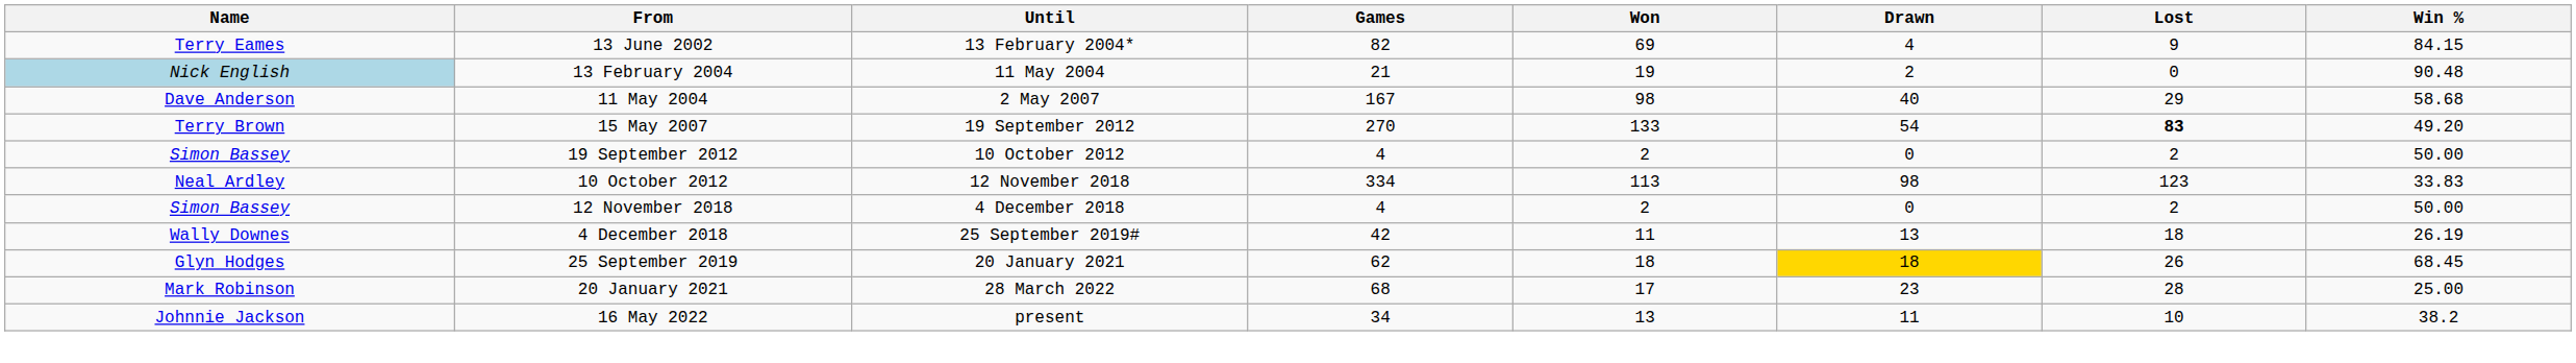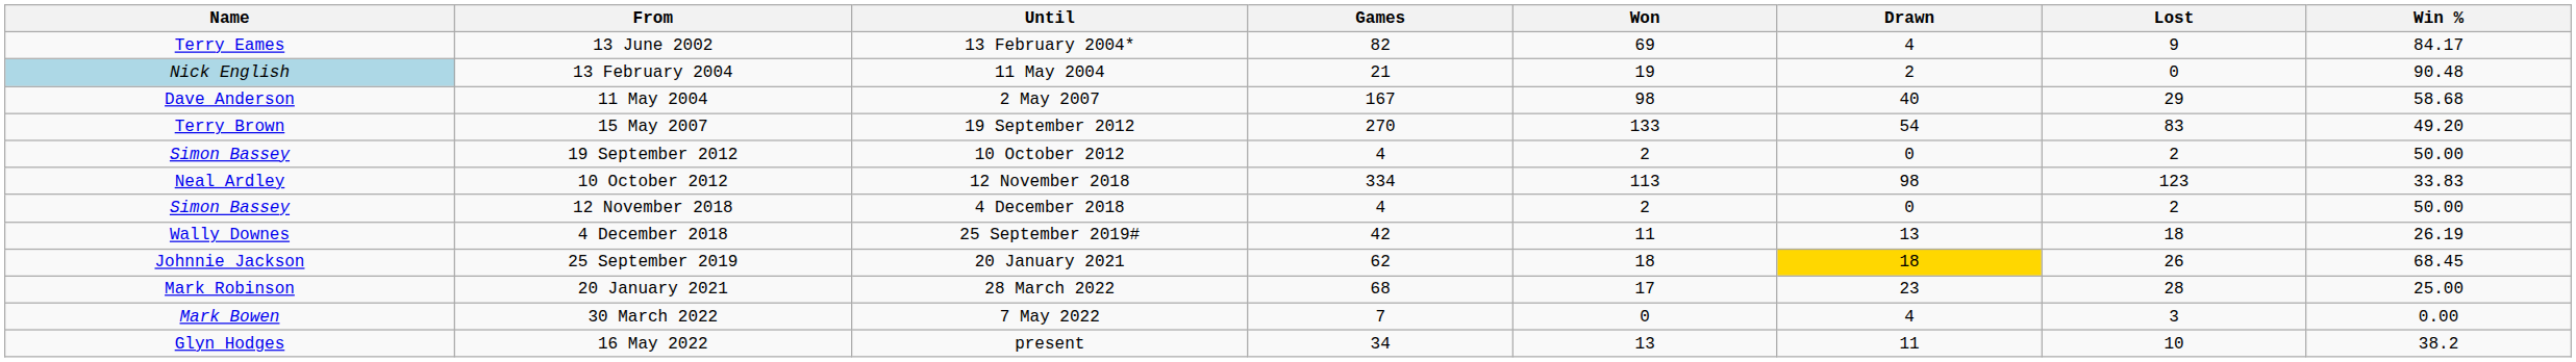 <table class="wikitable sortable" style="text-align: center;" width = 101%;>
 <tr>
 <th width=17%><span>Name</span></th>
 <th width=15%><span>From</span></th>
 <th width=15%><span>Until</span></th>
 <th width=10%><span>Games</span></th>
 <th width=10%><span>Won</span></th>
 <th width=10%><span>Drawn</span></th>
 <th width=10%><span>Lost</span></th>
 <th width=10%><span>Win %</span></th>
 </tr>
 <tr>
 <td> <a href='#'>Terry Eames</a></td>
 <td>13 June 2002</td>
 <td>13 February 2004*</td>
 <td>82</td>
 <td>69</td>
 <td>4</td>
 <td>9</td>
-<td>84.15</td>
+<td>84.17</td>
 </tr>
 <tr>
 <td style="background: lightblue;"> <em>Nick English</em></td>
 <td>13 February 2004</td>
 <td>11 May 2004</td>
 <td>21</td>
 <td>19</td>
 <td>2</td>
 <td>0</td>
 <td>90.48</td>
 </tr>
 <tr>
 <td> <a href='#'>Dave Anderson</a></td>
 <td>11 May 2004</td>
 <td>2 May 2007</td>
 <td>167</td>
 <td>98</td>
 <td>40</td>
 <td>29</td>
 <td>58.68</td>
 </tr>
 <tr>
 <td> <a href='#'>Terry Brown</a></td>
 <td>15 May 2007</td>
 <td>19 September 2012</td>
 <td>270</td>
 <td>133</td>
 <td>54</td>
-<td><strong>83</strong></td>
+<td>83</td>
 <td>49.20</td>
 </tr>
 <tr>
 <td> <em><a href='#'>Simon Bassey</a></em></td>
 <td>19 September 2012</td>
 <td>10 October 2012</td>
 <td>4</td>
 <td>2</td>
 <td>0</td>
 <td>2</td>
 <td>50.00</td>
 </tr>
 <tr>
 <td> <a href='#'>Neal Ardley</a></td>
 <td>10 October 2012</td>
 <td>12 November 2018</td>
 <td>334</td>
 <td>113</td>
 <td>98</td>
 <td>123</td>
 <td>33.83</td>
 </tr>
 <tr>
 <td> <em><a href='#'>Simon Bassey</a></em></td>
 <td>12 November 2018</td>
 <td>4 December 2018</td>
 <td>4</td>
 <td>2</td>
 <td>0</td>
 <td>2</td>
 <td>50.00</td>
 </tr>
 <tr>
 <td> <a href='#'>Wally Downes</a></td>
 <td>4 December 2018</td>
 <td>25 September 2019#</td>
 <td>42</td>
 <td>11</td>
 <td>13</td>
 <td>18</td>
 <td>26.19</td>
 </tr>
 <tr>
-<td> <a href='#'>Glyn Hodges</a></td>
+<td> <a href='#'>Johnnie Jackson</a></td>
 <td>25 September 2019</td>
 <td>20 January 2021</td>
 <td>62</td>
 <td>18</td>
 <td style="background: gold;">18</td>
 <td>26</td>
 <td>68.45</td>
 </tr>
 <tr>
 <td> <a href='#'>Mark Robinson</a></td>
 <td>20 January 2021</td>
 <td>28 March 2022</td>
 <td>68</td>
 <td>17</td>
 <td>23</td>
 <td>28</td>
 <td>25.00</td>
 </tr>
 <tr>
-<td> <a href='#'>Johnnie Jackson</a></td>
+<td><em> <a href='#'>Mark Bowen</a></em></td>
+<td>30 March 2022</td>
+<td>7 May 2022</td>
+<td>7</td>
+<td>0</td>
+<td>4</td>
+<td>3</td>
+<td>0.00</td>
+</tr>
+<tr>
+<td> <a href='#'>Glyn Hodges</a></td>
 <td>16 May 2022</td>
 <td>present</td>
 <td>34</td>
 <td>13</td>
 <td>11</td>
 <td>10</td>
 <td>38.2</td>
 </tr>
 </table>
